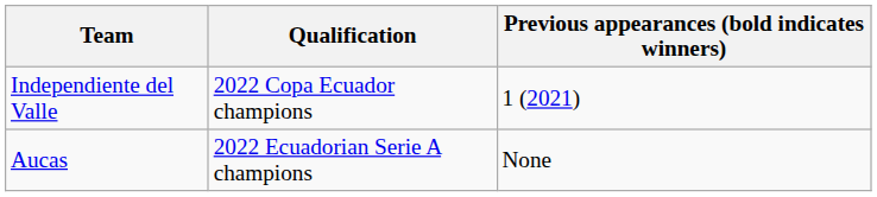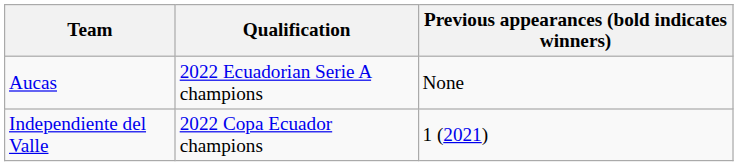 <table class="wikitable">
 <tr>
 <th>Team</th>
 <th>Qualification</th>
 <th>Previous appearances (bold indicates winners)</th>
 </tr>
 <tr>
+<td><a href='#'>Aucas</a></td>
+<td><a href='#'>2022 Ecuadorian Serie A</a> champions</td>
+<td>None</td>
+</tr>
+<tr>
 <td><a href='#'>Independiente del Valle</a></td>
 <td><a href='#'>2022 Copa Ecuador</a> champions</td>
 <td>1 (<a href='#'>2021</a>)</td>
 </tr>
-<tr>
-<td><a href='#'>Aucas</a></td>
-<td><a href='#'>2022 Ecuadorian Serie A</a> champions</td>
-<td>None</td>
-</tr>
 </table>
